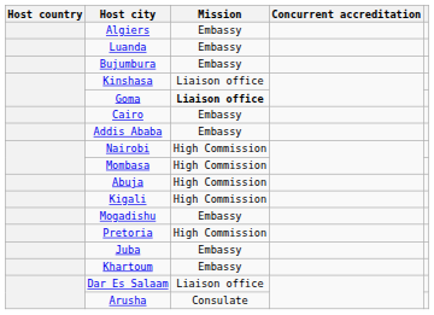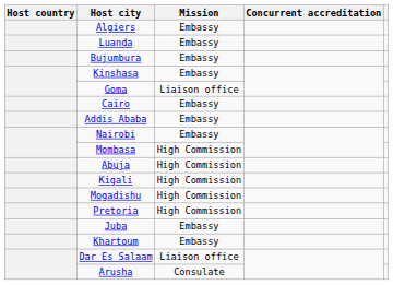 <table class="wikitable plainrowheaders" style="text-align:center;">
 <tr>
 <th scope="col">Host country</th>
 <th scope="col">Host city</th>
 <th scope="col">Mission</th>
 <th scope="col">Concurrent accreditation</th>
 <th scope="col"></th>
 </tr>
 <tr>
 <th scope="row"></th>
 <td><a href='#'>Algiers</a></td>
 <td>Embassy</td>
 <td></td>
 <td></td>
 </tr>
 <tr>
 <th scope="row"></th>
 <td><a href='#'>Luanda</a></td>
 <td>Embassy</td>
 <td></td>
 <td></td>
 </tr>
 <tr>
 <th scope="row"></th>
 <td><a href='#'>Bujumbura</a></td>
 <td>Embassy</td>
 <td></td>
 <td></td>
 </tr>
 <tr>
 <th scope="row" rowspan="2"></th>
 <td><a href='#'>Kinshasa</a></td>
-<td>Liaison office</td>
+<td>Embassy</td>
 <td rowspan="2"></td>
 <td></td>
 </tr>
 <tr>
 <td><a href='#'>Goma</a></td>
-<td><strong>Liaison office</strong></td>
+<td>Liaison office</td>
 <td></td>
 </tr>
 <tr>
 <th scope="row"></th>
 <td><a href='#'>Cairo</a></td>
 <td>Embassy</td>
 <td></td>
 <td></td>
 </tr>
 <tr>
 <th scope="row"></th>
 <td><a href='#'>Addis Ababa</a></td>
 <td>Embassy</td>
 <td></td>
 <td></td>
 </tr>
 <tr>
 <th scope="row" rowspan="2"></th>
 <td><a href='#'>Nairobi</a></td>
-<td>High Commission</td>
+<td>Embassy</td>
 <td rowspan="2"></td>
 <td></td>
 </tr>
 <tr>
 <td><a href='#'>Mombasa</a></td>
 <td>High Commission</td>
 <td></td>
 </tr>
 <tr>
 <th scope="row"></th>
 <td><a href='#'>Abuja</a></td>
 <td>High Commission</td>
 <td></td>
 <td></td>
 </tr>
 <tr>
 <th scope="row"></th>
 <td><a href='#'>Kigali</a></td>
 <td>High Commission</td>
 <td></td>
 <td></td>
 </tr>
 <tr>
 <th scope="row"></th>
 <td><a href='#'>Mogadishu</a></td>
-<td>Embassy</td>
+<td>High Commission</td>
 <td></td>
 <td></td>
 </tr>
 <tr>
 <th scope="row"></th>
 <td><a href='#'>Pretoria</a></td>
 <td>High Commission</td>
 <td></td>
 <td></td>
 </tr>
 <tr>
 <th scope="row"></th>
 <td><a href='#'>Juba</a></td>
 <td>Embassy</td>
 <td></td>
 <td></td>
 </tr>
 <tr>
 <th scope="row"></th>
 <td><a href='#'>Khartoum</a></td>
 <td>Embassy</td>
 <td></td>
 <td></td>
 </tr>
 <tr>
 <th scope="row" rowspan="2"></th>
 <td><a href='#'>Dar Es Salaam</a></td>
 <td>Liaison office</td>
 <td rowspan="2"></td>
 <td></td>
 </tr>
 <tr>
 <td><a href='#'>Arusha</a></td>
 <td>Consulate</td>
 <td></td>
 </tr>
 </table>
